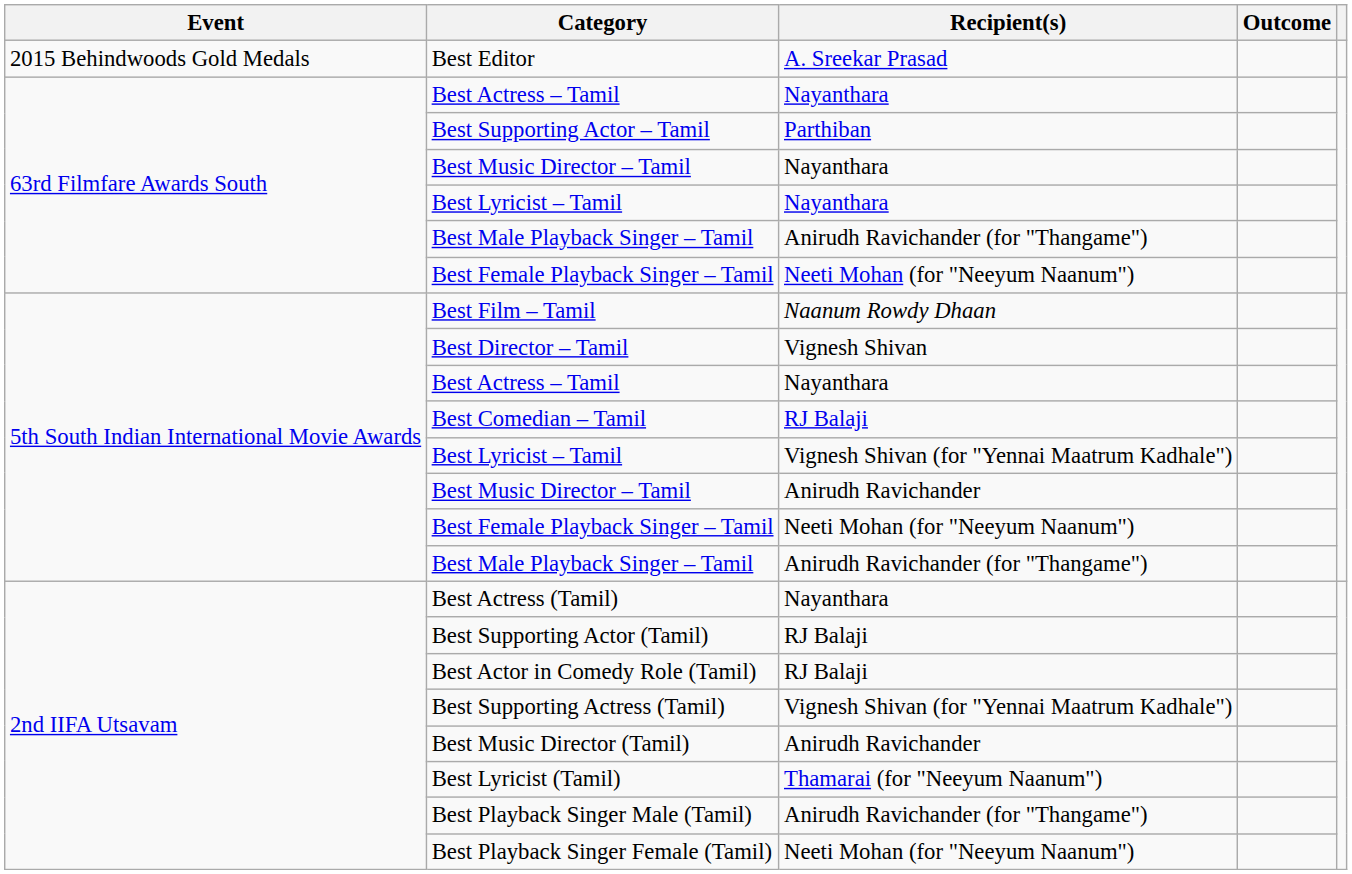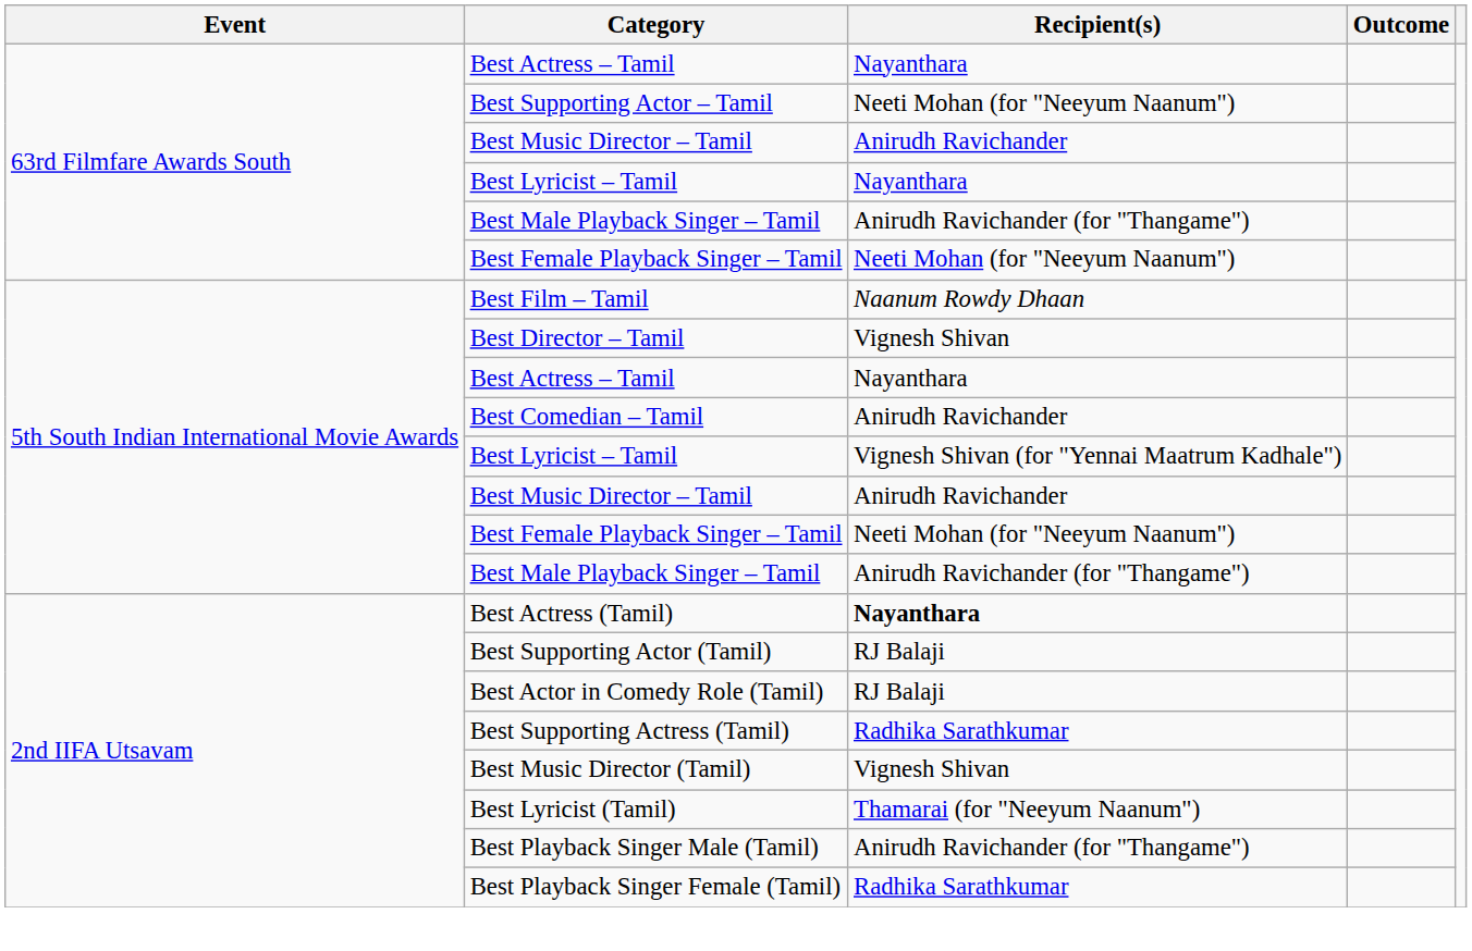 <table class="wikitable">
 <tr>
 <th>Event</th>
 <th>Category</th>
 <th>Recipient(s)</th>
 <th>Outcome</th>
 <th></th>
-</tr>
-<tr>
-<td>2015 Behindwoods Gold Medals</td>
-<td>Best Editor</td>
-<td><a href='#'>A. Sreekar Prasad</a></td>
-<td></td>
-<td style="text-align:center;"></td>
 </tr>
 <tr>
 <td rowspan="6"><a href='#'>63rd Filmfare Awards South</a></td>
 <td><a href='#'>Best Actress – Tamil</a></td>
 <td><a href='#'>Nayanthara</a></td>
 <td></td>
 <td rowspan="6" style="text-align:center;"><br></td>
 </tr>
 <tr>
 <td><a href='#'>Best Supporting Actor – Tamil</a></td>
-<td><a href='#'>Parthiban</a></td>
+<td>Neeti Mohan (for "Neeyum Naanum")</td>
 <td></td>
 </tr>
 <tr>
 <td><a href='#'>Best Music Director – Tamil</a></td>
-<td>Nayanthara</td>
+<td><a href='#'>Anirudh Ravichander</a></td>
 <td></td>
 </tr>
 <tr>
 <td><a href='#'>Best Lyricist – Tamil</a></td>
 <td><a href='#'>Nayanthara</a></td>
 <td></td>
 </tr>
 <tr>
 <td><a href='#'>Best Male Playback Singer – Tamil</a></td>
 <td>Anirudh Ravichander (for "Thangame")</td>
 <td></td>
 </tr>
 <tr>
 <td><a href='#'>Best Female Playback Singer – Tamil</a></td>
 <td><a href='#'>Neeti Mohan</a> (for "Neeyum Naanum")</td>
 <td></td>
 </tr>
 <tr>
 <td rowspan="8"><a href='#'>5th South Indian International Movie Awards</a></td>
 <td><a href='#'>Best Film – Tamil</a></td>
 <td><em>Naanum Rowdy Dhaan</em></td>
 <td></td>
 <td rowspan="8" style="text-align:center;"><br><br></td>
 </tr>
 <tr>
 <td><a href='#'>Best Director – Tamil</a></td>
 <td>Vignesh Shivan</td>
 <td></td>
 </tr>
 <tr>
 <td><a href='#'>Best Actress – Tamil</a></td>
 <td>Nayanthara</td>
 <td></td>
 </tr>
 <tr>
 <td><a href='#'>Best Comedian – Tamil</a></td>
-<td><a href='#'>RJ Balaji</a></td>
+<td>Anirudh Ravichander</td>
 <td></td>
 </tr>
 <tr>
 <td><a href='#'>Best Lyricist – Tamil</a></td>
 <td>Vignesh Shivan (for "Yennai Maatrum Kadhale")</td>
 <td></td>
 </tr>
 <tr>
 <td><a href='#'>Best Music Director – Tamil</a></td>
 <td>Anirudh Ravichander</td>
 <td></td>
 </tr>
 <tr>
 <td><a href='#'>Best Female Playback Singer – Tamil</a></td>
 <td>Neeti Mohan (for "Neeyum Naanum")</td>
 <td></td>
 </tr>
 <tr>
 <td><a href='#'>Best Male Playback Singer – Tamil</a></td>
 <td>Anirudh Ravichander (for "Thangame")</td>
 <td></td>
 </tr>
 <tr>
 <td rowspan="8"><a href='#'>2nd IIFA Utsavam</a></td>
 <td>Best Actress (Tamil)</td>
-<td>Nayanthara</td>
+<td><strong>Nayanthara</strong></td>
 <td></td>
 <td rowspan="8" style="text-align:center;"><br><br><br></td>
 </tr>
 <tr>
 <td>Best Supporting Actor (Tamil)</td>
 <td>RJ Balaji</td>
 <td></td>
 </tr>
 <tr>
 <td>Best Actor in Comedy Role (Tamil)</td>
 <td>RJ Balaji</td>
 <td></td>
 </tr>
 <tr>
 <td>Best Supporting Actress (Tamil)</td>
-<td>Vignesh Shivan (for "Yennai Maatrum Kadhale")</td>
+<td><a href='#'>Radhika Sarathkumar</a></td>
 <td></td>
 </tr>
 <tr>
 <td>Best Music Director (Tamil)</td>
-<td>Anirudh Ravichander</td>
+<td>Vignesh Shivan</td>
 <td></td>
 </tr>
 <tr>
 <td>Best Lyricist (Tamil)</td>
 <td><a href='#'>Thamarai</a> (for "Neeyum Naanum")</td>
 <td></td>
 </tr>
 <tr>
 <td>Best Playback Singer Male (Tamil)</td>
 <td>Anirudh Ravichander (for "Thangame")</td>
 <td></td>
 </tr>
 <tr>
 <td>Best Playback Singer Female (Tamil)</td>
-<td>Neeti Mohan (for "Neeyum Naanum")</td>
+<td><a href='#'>Radhika Sarathkumar</a></td>
 <td></td>
 </tr>
 </table>
